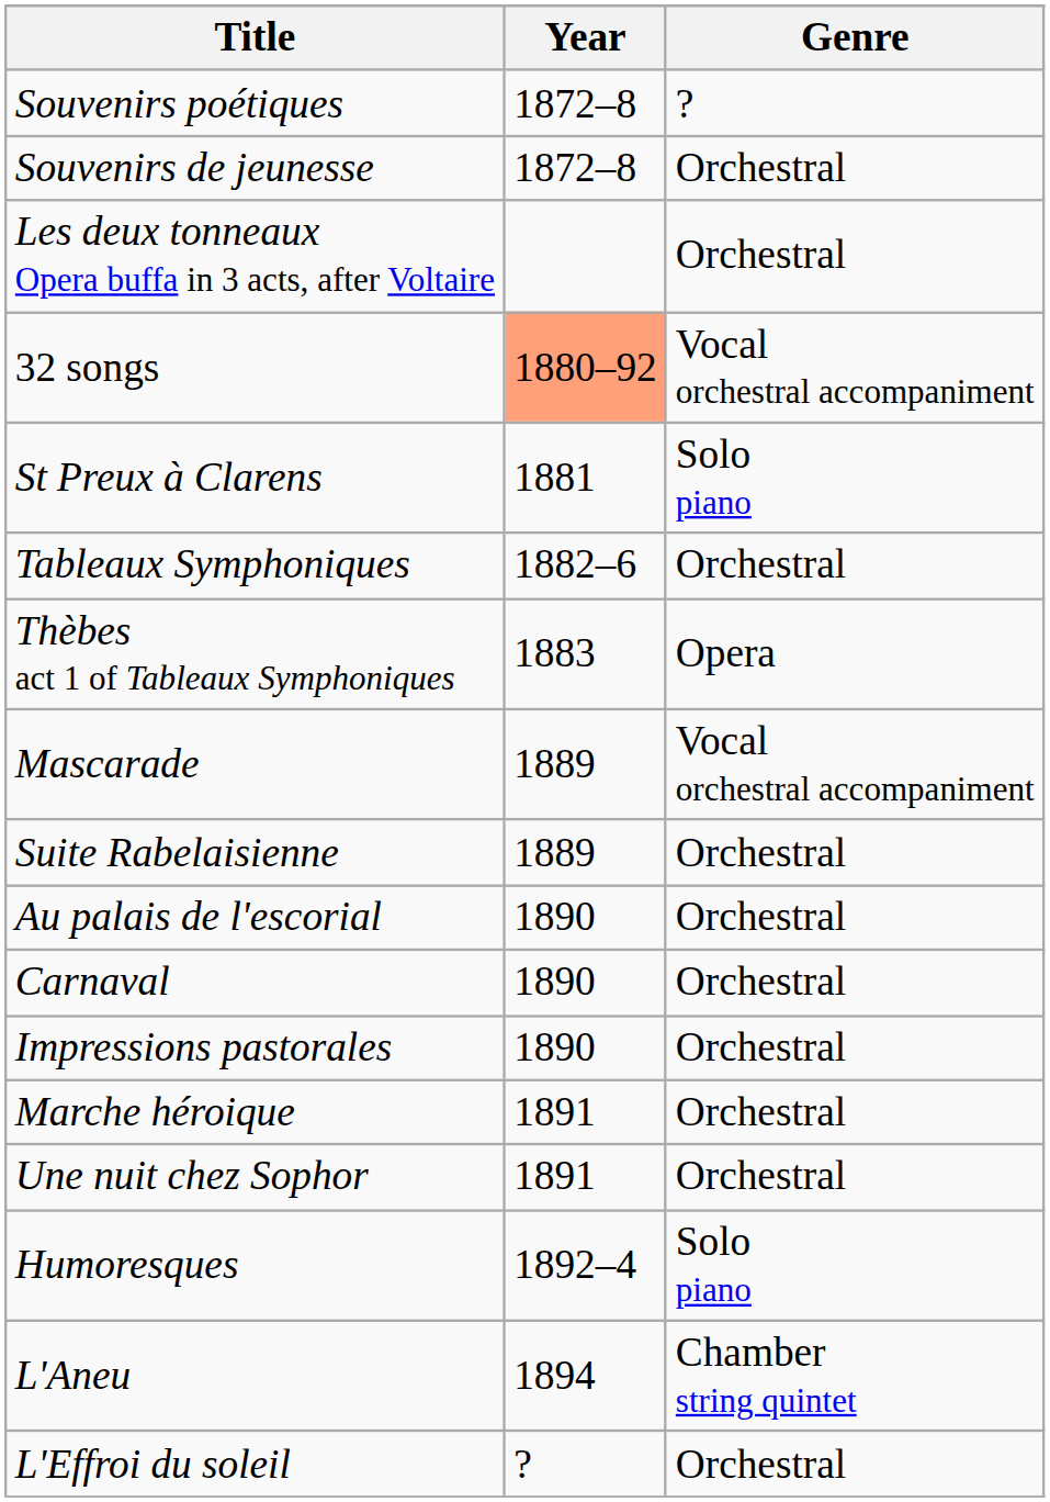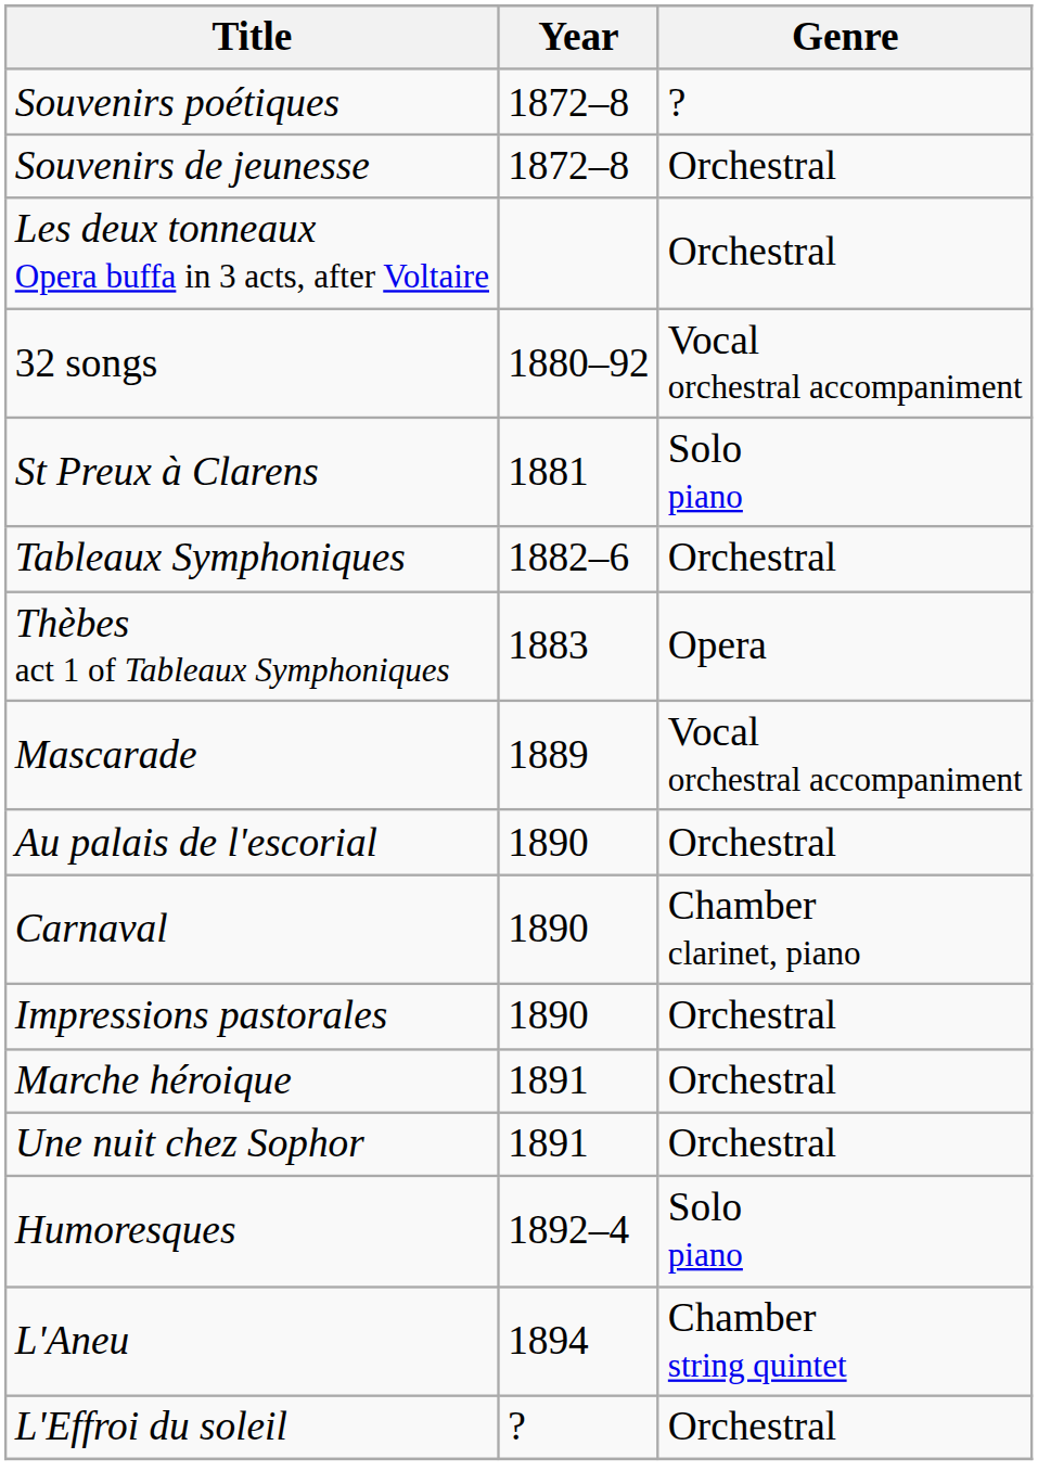 <table class="wikitable sortable plainrowheaders floatright">
 <tr>
 </tr>
 <tr>
 <th scope="col">Title</th>
 <th scope="col">Year</th>
 <th scope="col">Genre</th>
 </tr>
 <tr>
 <td><em>Souvenirs poétiques</em></td>
 <td>1872–8</td>
 <td data-sort-value="ZZZZ">?</td>
 </tr>
 <tr>
 <td><em>Souvenirs de jeunesse</em></td>
 <td>1872–8</td>
 <td>Orchestral</td>
 </tr>
 <tr>
 <td><em>Les deux tonneaux</em><br><small><a href='#'>Opera buffa</a> in 3 acts, after <a href='#'>Voltaire</a></small></td>
 <td></td>
 <td>Orchestral</td>
 </tr>
 <tr>
 <td>32 songs</td>
-<td style="background: lightsalmon;">1880–92</td>
+<td>1880–92</td>
 <td>Vocal<br><small>orchestral accompaniment</small></td>
 </tr>
 <tr>
 <td><em>St Preux à Clarens</em></td>
 <td>1881</td>
 <td>Solo<br><small><a href='#'>piano</a></small></td>
 </tr>
 <tr>
 <td><em>Tableaux Symphoniques</em></td>
 <td>1882–6</td>
 <td>Orchestral</td>
 </tr>
 <tr>
 <td><em>Thèbes</em><br><small>act 1 of <em>Tableaux Symphoniques</em></small></td>
 <td>1883</td>
 <td>Opera</td>
 </tr>
 <tr>
 <td><em>Mascarade</em></td>
 <td>1889</td>
 <td>Vocal<br><small>orchestral accompaniment</small></td>
 </tr>
 <tr>
-<td><em>Suite Rabelaisienne</em></td>
-<td>1889</td>
-<td>Orchestral</td>
-</tr>
-<tr>
 <td><em>Au palais de l'escorial</em></td>
 <td>1890</td>
 <td>Orchestral</td>
 </tr>
 <tr>
 <td><em>Carnaval</em></td>
 <td>1890</td>
-<td>Orchestral</td>
+<td>Chamber<br><small>clarinet, piano</small></td>
 </tr>
 <tr>
 <td><em>Impressions pastorales</em></td>
 <td>1890</td>
 <td>Orchestral</td>
 </tr>
 <tr>
 <td><em>Marche héroique</em></td>
 <td>1891</td>
 <td>Orchestral</td>
 </tr>
 <tr>
 <td><em>Une nuit chez Sophor</em></td>
 <td>1891</td>
 <td>Orchestral</td>
 </tr>
 <tr>
 <td><em>Humoresques</em></td>
 <td>1892–4</td>
 <td>Solo<br><small><a href='#'>piano</a></small></td>
 </tr>
 <tr>
 <td><em>L'Aneu</em></td>
 <td>1894</td>
 <td>Chamber<br><small><a href='#'>string quintet</a></small></td>
 </tr>
 <tr>
 <td><em>L'Effroi du soleil</em></td>
 <td data-sort-value="ZZZZ">?</td>
 <td>Orchestral</td>
 </tr>
 <tr>
 </tr>
 </table>
